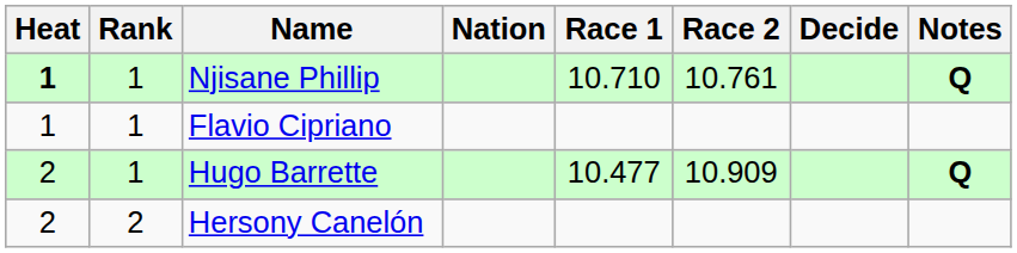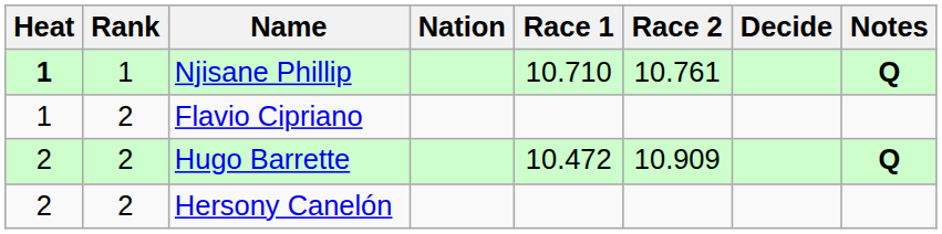 <table class="wikitable sortable" style="text-align:center"  width=60%>
 <tr>
 <th>Heat</th>
 <th>Rank</th>
 <th>Name</th>
 <th>Nation</th>
 <th>Race 1</th>
 <th>Race 2</th>
 <th>Decide</th>
 <th>Notes</th>
 </tr>
 <tr bgcolor=ccffcc>
 <td><strong>1</strong></td>
 <td>1</td>
 <td align=left><a href='#'>Njisane Phillip</a></td>
 <td align=left></td>
 <td>10.710</td>
 <td>10.761</td>
 <td></td>
 <td><strong>Q</strong></td>
 </tr>
 <tr>
 <td>1</td>
-<td>1</td>
+<td>2</td>
 <td align=left><a href='#'>Flavio Cipriano</a></td>
 <td align=left></td>
 <td></td>
 <td></td>
 <td></td>
 <td></td>
 </tr>
 <tr bgcolor=ccffcc>
 <td>2</td>
-<td>1</td>
+<td>2</td>
 <td align=left><a href='#'>Hugo Barrette</a></td>
 <td align=left></td>
-<td>10.477</td>
+<td>10.472</td>
 <td>10.909</td>
 <td></td>
 <td><strong>Q</strong></td>
 </tr>
 <tr>
 <td>2</td>
 <td>2</td>
 <td align=left><a href='#'>Hersony Canelón</a></td>
 <td align=left></td>
 <td></td>
 <td></td>
 <td></td>
 <td></td>
 </tr>
 </table>
